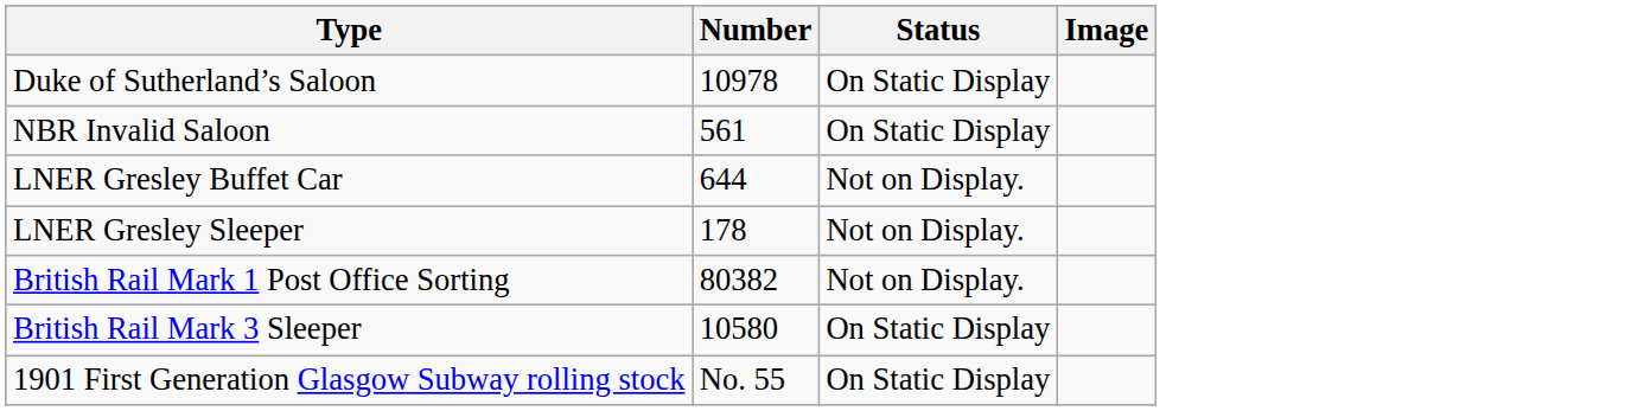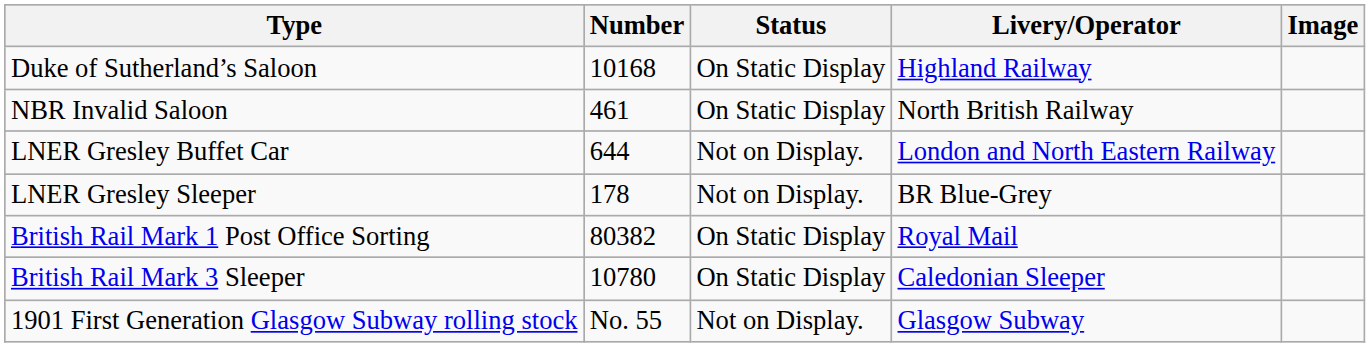 <table class="wikitable">
 <tr>
 <th><strong>Type</strong></th>
 <th><strong>Number</strong></th>
 <th><strong>Status</strong></th>
+<th><strong>Livery/Operator</strong></th>
 <th>Image</th>
 </tr>
 <tr>
 <td>Duke of Sutherland’s Saloon</td>
-<td>10978 </td>
+<td>10168 </td>
 <td>On Static Display</td>
+<td><a href='#'>Highland Railway</a></td>
 <td></td>
 </tr>
 <tr>
 <td>NBR Invalid Saloon</td>
-<td>561</td>
+<td>461</td>
 <td>On Static Display</td>
+<td>North British Railway</td>
 <td></td>
 </tr>
 <tr>
 <td>LNER Gresley Buffet Car</td>
 <td>644</td>
 <td>Not on Display.</td>
+<td><a href='#'>London and North Eastern Railway</a></td>
 <td></td>
 </tr>
 <tr>
 <td>LNER Gresley Sleeper</td>
 <td>178 </td>
 <td>Not on Display.</td>
+<td>BR Blue-Grey</td>
 <td></td>
 </tr>
 <tr>
 <td><a href='#'>British Rail Mark 1</a> Post Office Sorting</td>
 <td>80382 </td>
-<td>Not on Display.</td>
+<td>On Static Display</td>
+<td><a href='#'>Royal Mail</a></td>
 <td></td>
 </tr>
 <tr>
 <td><a href='#'>British Rail Mark 3</a> Sleeper</td>
-<td>10580</td>
+<td>10780</td>
 <td>On Static Display</td>
+<td><a href='#'>Caledonian Sleeper</a></td>
 <td></td>
 </tr>
 <tr>
 <td>1901 First Generation <a href='#'>Glasgow Subway rolling stock</a></td>
 <td>No. 55</td>
-<td>On Static Display</td>
+<td>Not on Display.</td>
+<td><a href='#'>Glasgow Subway</a></td>
 <td></td>
 </tr>
 </table>
